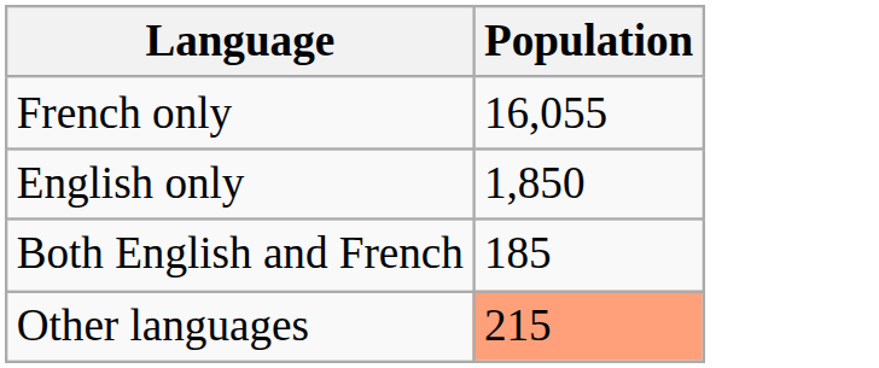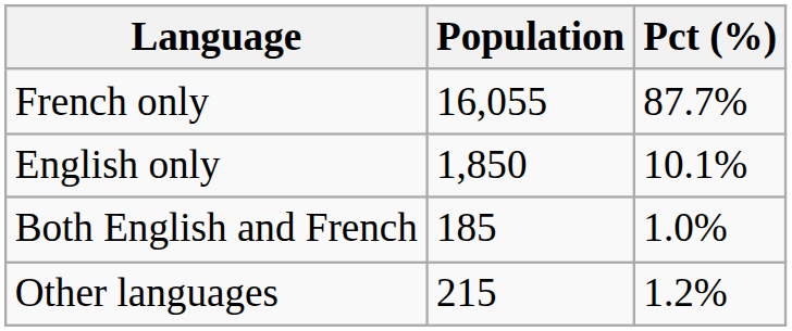 <table class="wikitable">
 <tr>
 <th>Language</th>
 <th>Population</th>
+<th>Pct (%)</th>
 </tr>
 <tr>
 <td>French only</td>
 <td>16,055</td>
+<td>87.7%</td>
 </tr>
 <tr>
 <td>English only</td>
 <td>1,850</td>
+<td>10.1%</td>
 </tr>
 <tr>
 <td>Both English and French</td>
 <td>185</td>
+<td>1.0%</td>
 </tr>
 <tr>
 <td>Other languages</td>
-<td style="background: lightsalmon;">215</td>
+<td>215</td>
+<td>1.2%</td>
 </tr>
 </table>
